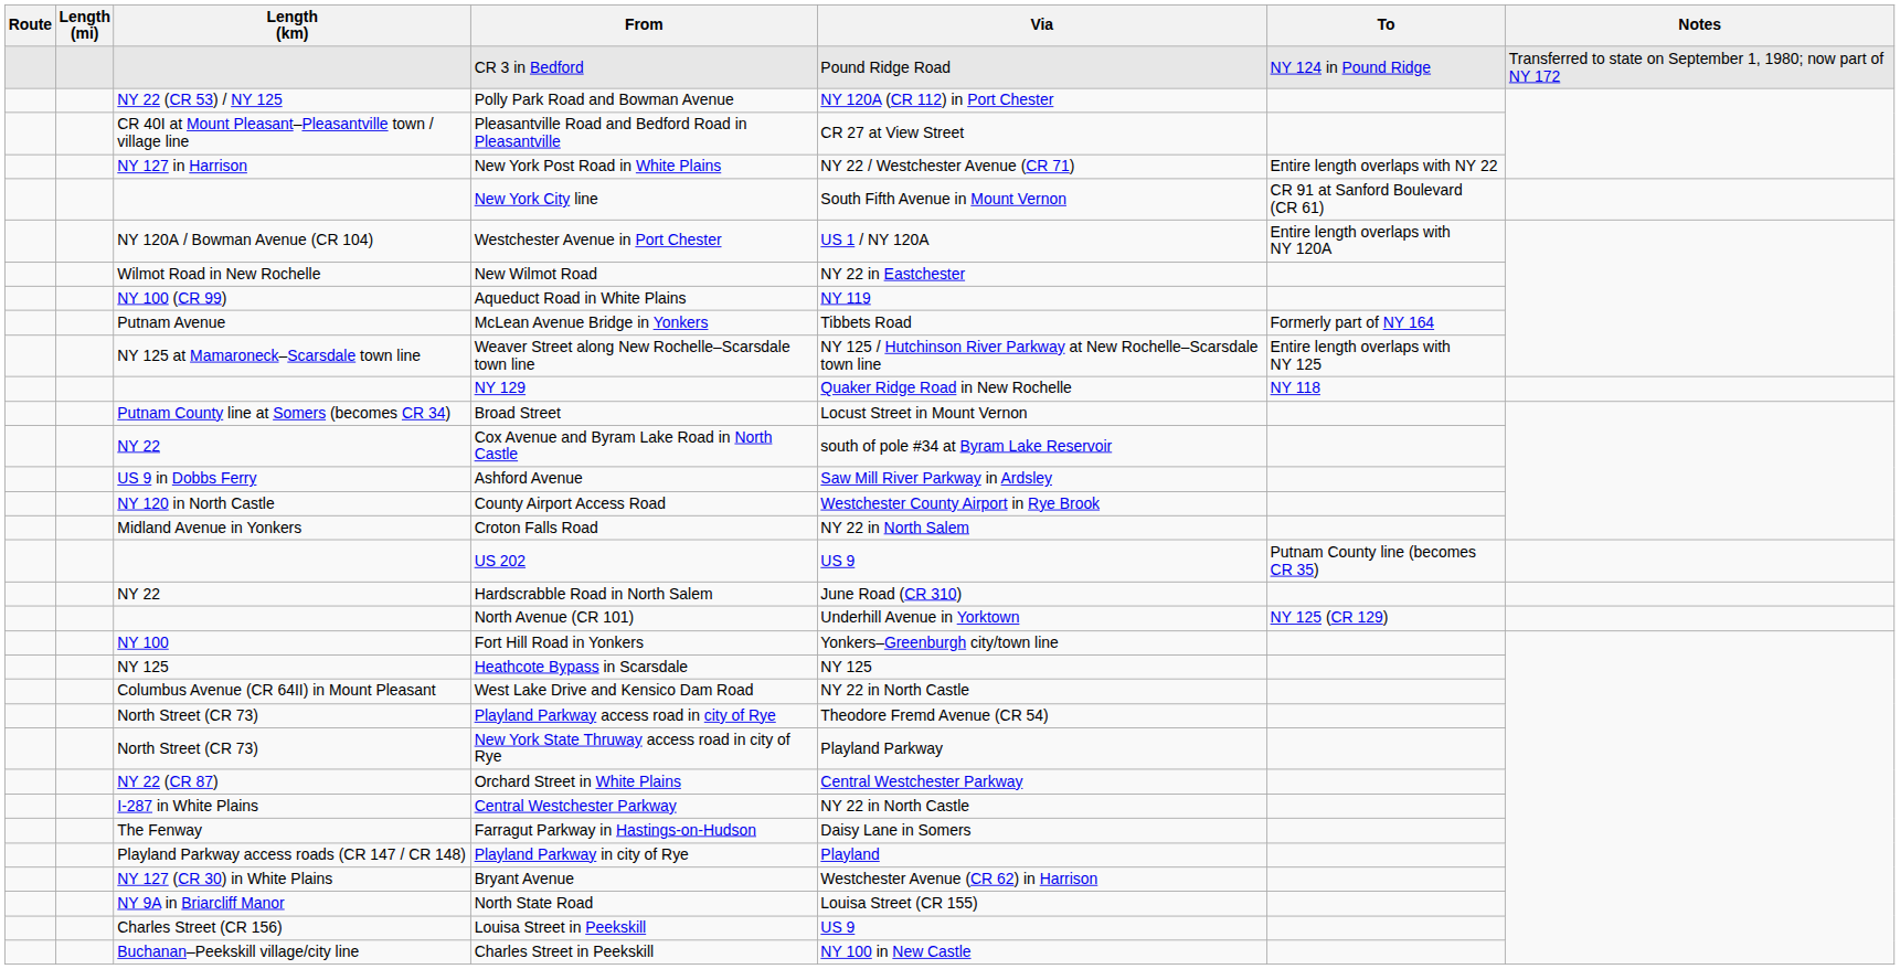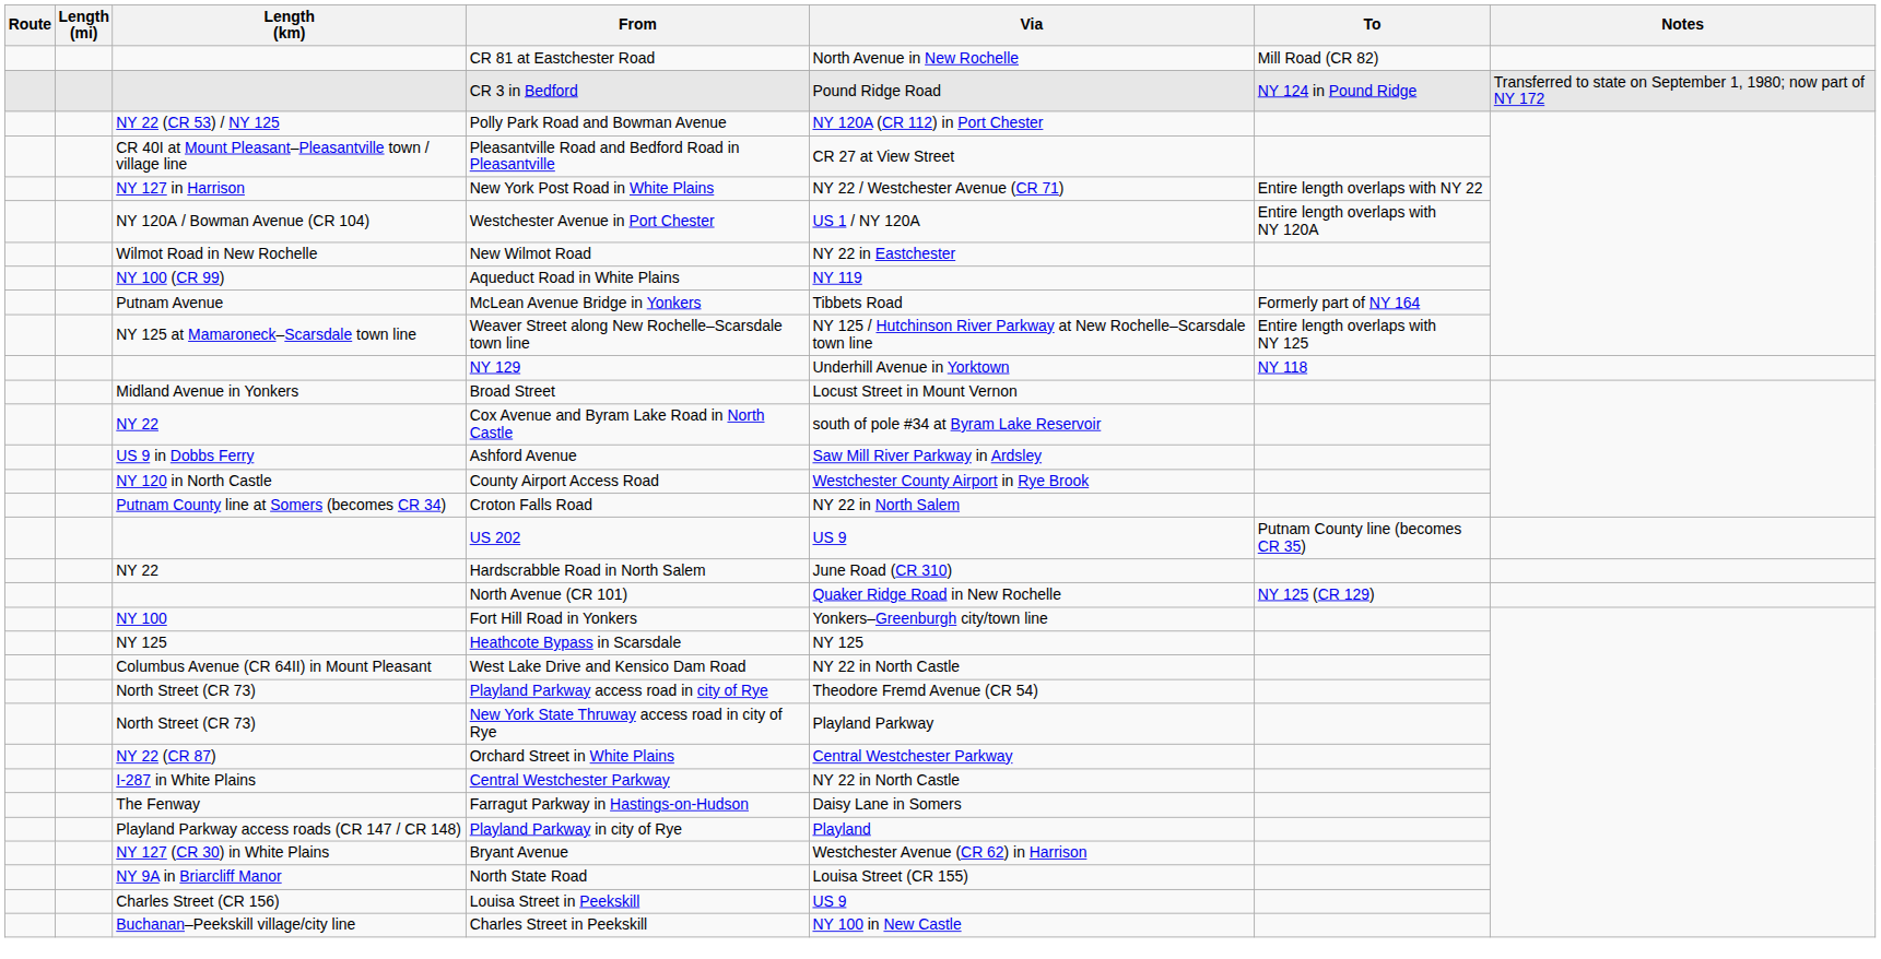 <table class="wikitable sortable">
 <tr>
 <th>Route</th>
 <th>Length<br>(mi)</th>
 <th>Length<br>(km)</th>
 <th class="unsortable">From</th>
 <th class="unsortable">Via</th>
 <th class="unsortable">To</th>
 <th class="unsortable">Notes</th>
+</tr>
+<tr>
+<td id="101"></td>
+<td></td>
+<td></td>
+<td>CR 81 at Eastchester Road</td>
+<td>North Avenue in <a href='#'>New Rochelle</a></td>
+<td>Mill Road (CR 82)</td>
+<td></td>
 </tr>
 <tr style="background-color:#e7e7e7">
 <td id="103"></td>
 <td></td>
 <td></td>
 <td>CR 3 in <a href='#'>Bedford</a></td>
 <td>Pound Ridge Road</td>
 <td><a href='#'>NY&nbsp;124</a> in <a href='#'>Pound Ridge</a></td>
 <td>Transferred to state on September 1, 1980; now part of <a href='#'>NY&nbsp;172</a></td>
 </tr>
 <tr>
 <td id="104"></td>
 <td></td>
 <td><a href='#'>NY&nbsp;22</a> (<a href='#'>CR 53</a>) / <a href='#'>NY&nbsp;125</a></td>
 <td>Polly Park Road and Bowman Avenue</td>
 <td><a href='#'>NY&nbsp;120A</a> (<a href='#'>CR 112</a>) in <a href='#'>Port Chester</a></td>
 <td></td>
 </tr>
 <tr>
 <td id="106"></td>
 <td></td>
 <td>CR 40I at <a href='#'>Mount Pleasant</a>–<a href='#'>Pleasantville</a> town / village line</td>
 <td>Pleasantville Road and Bedford Road in <a href='#'>Pleasantville</a></td>
 <td>CR 27 at View Street</td>
 <td></td>
 </tr>
 <tr>
 <td id="108"></td>
 <td></td>
 <td><a href='#'>NY&nbsp;127</a> in <a href='#'>Harrison</a></td>
 <td>New York Post Road in <a href='#'>White Plains</a></td>
 <td>NY 22 / Westchester Avenue (<a href='#'>CR 71</a>)</td>
 <td>Entire length overlaps with NY 22</td>
-</tr>
-<tr>
-<td id="111"></td>
-<td></td>
-<td></td>
-<td><a href='#'>New York City</a> line</td>
-<td>South Fifth Avenue in <a href='#'>Mount Vernon</a></td>
-<td>CR 91 at Sanford Boulevard (CR 61)</td>
-<td></td>
 </tr>
 <tr>
 <td id="112"></td>
 <td></td>
 <td>NY 120A / Bowman Avenue (CR 104)</td>
 <td>Westchester Avenue in <a href='#'>Port Chester</a></td>
 <td><a href='#'>US 1</a> / NY 120A</td>
 <td>Entire length overlaps with NY 120A</td>
 </tr>
 <tr>
 <td id="113"></td>
 <td></td>
 <td>Wilmot Road in New Rochelle</td>
 <td>New Wilmot Road</td>
 <td>NY 22 in <a href='#'>Eastchester</a></td>
 <td></td>
 </tr>
 <tr>
 <td id="124"></td>
 <td></td>
 <td><a href='#'>NY&nbsp;100</a> (<a href='#'>CR 99</a>)</td>
 <td>Aqueduct Road in White Plains</td>
 <td><a href='#'>NY&nbsp;119</a></td>
 <td></td>
 </tr>
 <tr>
 <td id="127"></td>
 <td></td>
 <td>Putnam Avenue</td>
 <td>McLean Avenue Bridge in <a href='#'>Yonkers</a></td>
 <td>Tibbets Road</td>
 <td>Formerly part of <a href='#'>NY 164</a></td>
 </tr>
 <tr>
 <td id="129"></td>
 <td></td>
 <td>NY 125 at <a href='#'>Mamaroneck</a>–<a href='#'>Scarsdale</a> town line</td>
 <td>Weaver Street along New Rochelle–Scarsdale town line</td>
 <td>NY 125 / <a href='#'>Hutchinson River Parkway</a> at New Rochelle–Scarsdale town line</td>
 <td>Entire length overlaps with NY 125</td>
 </tr>
 <tr>
 <td id="131"></td>
 <td></td>
 <td></td>
 <td><a href='#'>NY&nbsp;129</a></td>
-<td><a href='#'>Quaker Ridge Road</a> in New Rochelle</td>
+<td>Underhill Avenue in <a href='#'>Yorktown</a></td>
 <td><a href='#'>NY&nbsp;118</a></td>
 <td></td>
 </tr>
 <tr>
 <td id="132"></td>
 <td></td>
-<td><a href='#'>Putnam County</a> line at <a href='#'>Somers</a> (becomes <a href='#'>CR 34</a>)</td>
+<td>Midland Avenue in Yonkers</td>
 <td>Broad Street</td>
 <td>Locust Street in Mount Vernon</td>
 <td></td>
 </tr>
 <tr>
 <td id="133"></td>
 <td></td>
 <td><a href='#'>NY&nbsp;22</a></td>
 <td>Cox Avenue and Byram Lake Road in <a href='#'>North Castle</a></td>
 <td> south of pole #34 at <a href='#'>Byram Lake Reservoir</a></td>
 <td></td>
 </tr>
 <tr>
 <td id="134"></td>
 <td></td>
 <td><a href='#'>US 9</a> in <a href='#'>Dobbs Ferry</a></td>
 <td>Ashford Avenue</td>
 <td><a href='#'>Saw Mill River Parkway</a> in <a href='#'>Ardsley</a></td>
 <td></td>
 </tr>
 <tr>
 <td id="135"></td>
 <td></td>
 <td><a href='#'>NY&nbsp;120</a> in North Castle</td>
 <td>County Airport Access Road</td>
 <td><a href='#'>Westchester County Airport</a> in <a href='#'>Rye Brook</a></td>
 <td></td>
 </tr>
 <tr>
 <td id="136"></td>
 <td></td>
-<td>Midland Avenue in Yonkers</td>
+<td><a href='#'>Putnam County</a> line at <a href='#'>Somers</a> (becomes <a href='#'>CR 34</a>)</td>
 <td>Croton Falls Road</td>
 <td>NY 22 in <a href='#'>North Salem</a></td>
 <td></td>
 </tr>
 <tr>
 <td id="137"></td>
 <td></td>
 <td></td>
 <td><a href='#'>US 202</a></td>
 <td><a href='#'>US 9</a></td>
 <td>Putnam County line (becomes <a href='#'>CR 35</a>)</td>
 <td></td>
 </tr>
 <tr>
 <td id="138"></td>
 <td></td>
 <td>NY 22</td>
 <td>Hardscrabble Road in North Salem</td>
 <td>June Road (<a href='#'>CR 310</a>)</td>
 <td></td>
 </tr>
 <tr>
 <td id="139"></td>
 <td></td>
 <td></td>
 <td>North Avenue (CR 101)</td>
-<td>Underhill Avenue in <a href='#'>Yorktown</a></td>
+<td><a href='#'>Quaker Ridge Road</a> in New Rochelle</td>
 <td><a href='#'>NY&nbsp;125</a> (<a href='#'>CR 129</a>)</td>
 <td></td>
 </tr>
 <tr>
 <td id="142"></td>
 <td></td>
 <td><a href='#'>NY&nbsp;100</a></td>
 <td>Fort Hill Road in Yonkers</td>
 <td>Yonkers–<a href='#'>Greenburgh</a> city/town line</td>
 <td></td>
 </tr>
 <tr>
 <td id="143"></td>
 <td></td>
 <td>NY 125</td>
 <td><a href='#'>Heathcote Bypass</a> in Scarsdale</td>
 <td>NY 125</td>
 <td></td>
 </tr>
 <tr>
 <td id="144"></td>
 <td></td>
 <td>Columbus Avenue (CR 64II) in Mount Pleasant</td>
 <td>West Lake Drive and Kensico Dam Road</td>
 <td>NY 22 in North Castle</td>
 <td></td>
 </tr>
 <tr>
 <td id="147"></td>
 <td></td>
 <td>North Street (CR 73)</td>
 <td><a href='#'>Playland Parkway</a> access road in <a href='#'>city of Rye</a></td>
 <td>Theodore Fremd Avenue (CR 54)</td>
 <td></td>
 </tr>
 <tr>
 <td id="148"></td>
 <td></td>
 <td>North Street (CR 73)</td>
 <td><a href='#'>New York State Thruway</a> access road in city of Rye</td>
 <td>Playland Parkway</td>
 <td></td>
 </tr>
 <tr>
 <td id="149"></td>
 <td></td>
 <td><a href='#'>NY&nbsp;22</a> (<a href='#'>CR 87</a>)</td>
 <td>Orchard Street in <a href='#'>White Plains</a></td>
 <td><a href='#'>Central Westchester Parkway</a></td>
 <td></td>
 </tr>
 <tr>
 <td id="150"></td>
 <td></td>
 <td><a href='#'>I-287</a> in White Plains</td>
 <td><a href='#'>Central Westchester Parkway</a></td>
 <td>NY 22 in North Castle</td>
 <td></td>
 </tr>
 <tr>
 <td id="151"></td>
 <td></td>
 <td>The Fenway</td>
 <td>Farragut Parkway in <a href='#'>Hastings-on-Hudson</a></td>
 <td>Daisy Lane in Somers</td>
 <td></td>
 </tr>
 <tr>
 <td id="152"></td>
 <td></td>
 <td>Playland Parkway access roads (CR 147 / CR 148)</td>
 <td><a href='#'>Playland Parkway</a> in city of Rye</td>
 <td><a href='#'>Playland</a></td>
 <td></td>
 </tr>
 <tr>
 <td id="153"></td>
 <td></td>
 <td><a href='#'>NY&nbsp;127</a> (<a href='#'>CR 30</a>) in White Plains</td>
 <td>Bryant Avenue</td>
 <td>Westchester Avenue (<a href='#'>CR 62</a>) in <a href='#'>Harrison</a></td>
 <td></td>
 </tr>
 <tr>
 <td id="154"></td>
 <td></td>
 <td><a href='#'>NY&nbsp;9A</a> in <a href='#'>Briarcliff Manor</a></td>
 <td>North State Road</td>
 <td>Louisa Street (CR 155)</td>
 <td></td>
 </tr>
 <tr>
 <td id="155"></td>
 <td></td>
 <td>Charles Street (CR 156)</td>
 <td>Louisa Street in <a href='#'>Peekskill</a></td>
 <td><a href='#'>US 9</a></td>
 <td></td>
 </tr>
 <tr>
 <td id="156"></td>
 <td></td>
 <td><a href='#'>Buchanan</a>–Peekskill village/city line</td>
 <td>Charles Street in Peekskill</td>
 <td><a href='#'>NY&nbsp;100</a> in <a href='#'>New Castle</a></td>
 <td></td>
 </tr>
 </table>
